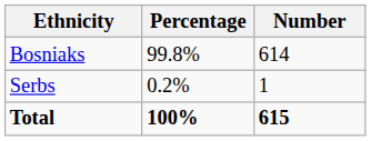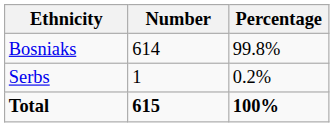 <table class="wikitable">
 <tr>
 <th width="100px">Ethnicity</th>
+<th width="80px">Number</th>
 <th width="80px">Percentage</th>
-<th width="80px">Number</th>
 </tr>
 <tr>
 <td><a href='#'>Bosniaks</a></td>
+<td>614</td>
 <td>99.8%</td>
-<td>614</td>
 </tr>
 <tr>
 <td><a href='#'>Serbs</a></td>
+<td>1</td>
 <td>0.2%</td>
-<td>1</td>
 </tr>
 <tr>
 <td><strong>Total</strong></td>
+<td><strong>615</strong></td>
 <td><strong>100%</strong></td>
-<td><strong>615</strong></td>
 </tr>
 </table>
